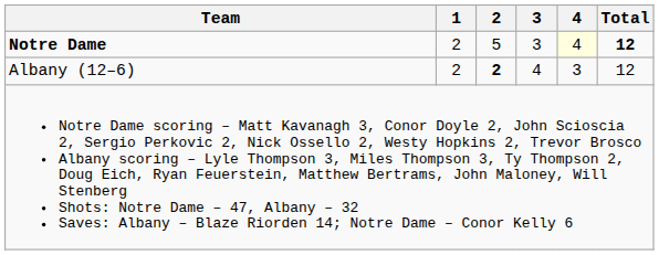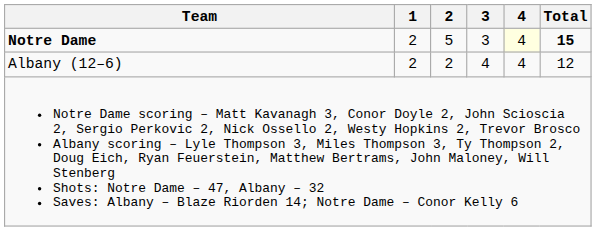 <table class="wikitable" style="text-align:center; max-width:40em">
 <tr>
 <th>Team</th>
 <th style="width:2em">1</th>
 <th style="width:2em">2</th>
 <th style="width:2em">3</th>
 <th style="width:2em">4</th>
 <th style="width:2em">Total</th>
 </tr>
 <tr>
 <td style="text-align:left"><strong>Notre Dame</strong></td>
 <td>2</td>
 <td>5</td>
 <td>3</td>
 <td style="background: lightyellow;">4</td>
-<td><strong>12</strong></td>
+<td><strong>15</strong></td>
 </tr>
 <tr>
 <td style="text-align:left">Albany (12–6)</td>
 <td>2</td>
-<td><strong>2</strong></td>
+<td>2</td>
 <td>4</td>
-<td>3</td>
+<td>4</td>
 <td>12</td>
 </tr>
 <tr>
 <td colspan=6 style="text-align:left; font-size:88%;"><br><ul><li>Notre Dame scoring – Matt Kavanagh 3, Conor Doyle 2, John Scioscia 2, Sergio Perkovic 2, Nick Ossello 2, Westy Hopkins 2, Trevor Brosco</li><li>Albany scoring – Lyle Thompson 3, Miles Thompson 3, Ty Thompson 2, Doug Eich, Ryan Feuerstein, Matthew Bertrams, John Maloney, Will Stenberg</li><li>Shots: Notre Dame – 47, Albany – 32</li><li>Saves: Albany – Blaze Riorden 14; Notre Dame – Conor Kelly 6</li></ul></td>
 </tr>
 </table>
